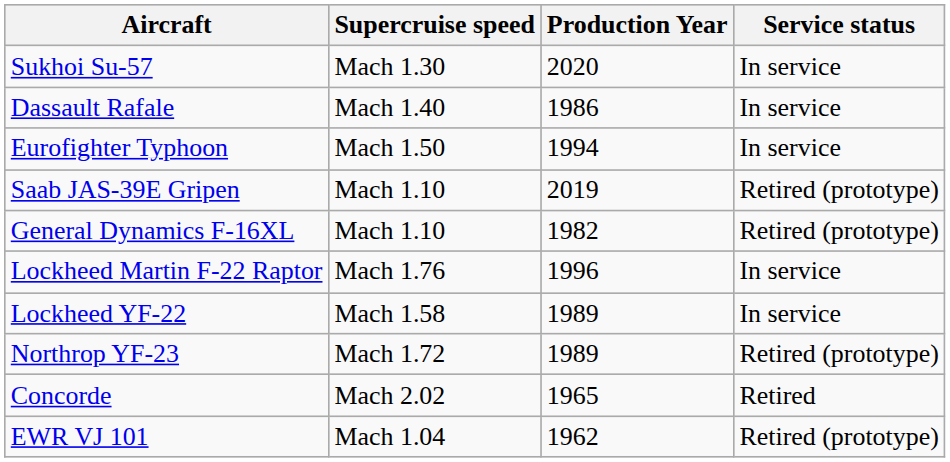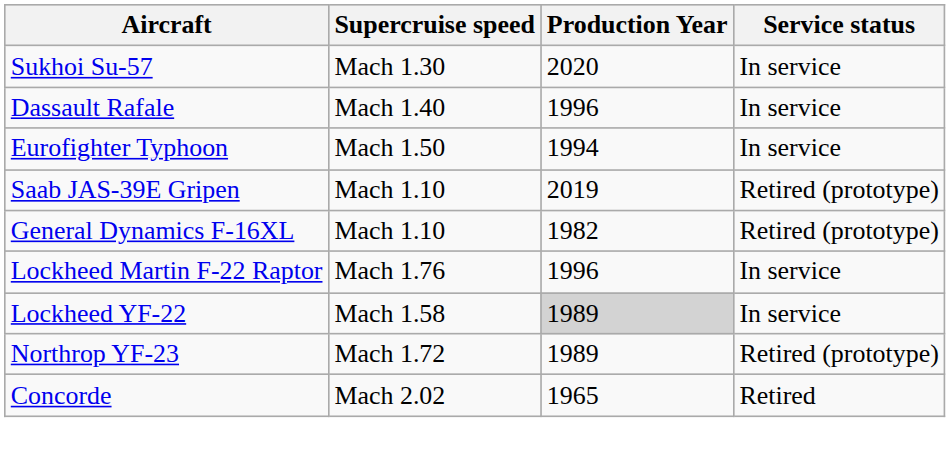 <table class="wikitable sortable">
 <tr>
 <th>Aircraft</th>
 <th>Supercruise speed</th>
 <th>Production Year</th>
 <th>Service status</th>
 </tr>
 <tr>
 <td><a href='#'>Sukhoi Su-57</a></td>
 <td>Mach 1.30</td>
 <td>2020</td>
 <td>In service</td>
 </tr>
 <tr>
 <td><a href='#'>Dassault Rafale</a></td>
 <td>Mach 1.40</td>
-<td>1986</td>
+<td>1996</td>
 <td>In service</td>
 </tr>
 <tr>
 <td><a href='#'>Eurofighter Typhoon</a></td>
 <td>Mach 1.50</td>
 <td>1994</td>
 <td>In service</td>
 </tr>
 <tr>
 <td><a href='#'>Saab JAS-39E Gripen</a></td>
 <td>Mach 1.10</td>
 <td>2019</td>
 <td>Retired (prototype)</td>
 </tr>
 <tr>
 <td><a href='#'>General Dynamics F-16XL</a></td>
 <td>Mach 1.10</td>
 <td>1982</td>
 <td>Retired (prototype)</td>
 </tr>
 <tr>
 <td><a href='#'>Lockheed Martin F-22 Raptor</a></td>
 <td>Mach 1.76</td>
 <td>1996</td>
 <td>In service</td>
 </tr>
 <tr>
 <td><a href='#'>Lockheed YF-22</a></td>
 <td>Mach 1.58</td>
-<td>1989</td>
+<td style="background: lightgrey;">1989</td>
 <td>In service</td>
 </tr>
 <tr>
 <td><a href='#'>Northrop YF-23</a></td>
 <td>Mach 1.72</td>
 <td>1989</td>
 <td>Retired (prototype)</td>
 </tr>
 <tr>
 <td><a href='#'>Concorde</a></td>
 <td>Mach 2.02</td>
 <td>1965</td>
 <td>Retired</td>
 </tr>
-<tr>
-<td><a href='#'>EWR VJ 101</a></td>
-<td>Mach 1.04</td>
-<td>1962</td>
-<td>Retired (prototype)</td>
-</tr>
 </table>
